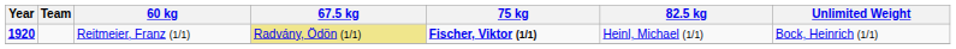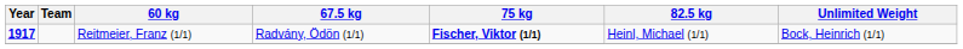 <table class="wikitable sortable"  style="font-size: 100%">
 <tr>
 <th>Year</th>
 <th>Team</th>
 <th width=300><a href='#'>60 kg</a></th>
 <th width=300><a href='#'>67.5 kg</a></th>
 <th width=300><a href='#'>75 kg</a></th>
 <th width=300><a href='#'>82.5 kg</a></th>
 <th width=300><a href='#'>Unlimited Weight</a></th>
 </tr>
 <tr>
-<td><strong><a href='#'>1920</a></strong></td>
+<td><strong><a href='#'>1917</a></strong></td>
 <td></td>
 <td> <a href='#'>Reitmeier, Franz</a> <small>(1/1)</small></td>
-<td style="background: khaki;"> <a href='#'>Radvány, Ödön</a> <small>(1/1)</small></td>
+<td> <a href='#'>Radvány, Ödön</a> <small>(1/1)</small></td>
 <td><strong> <a href='#'>Fischer, Viktor</a> <small>(1/1)</small></strong></td>
 <td> <a href='#'>Heinl, Michael</a> <small>(1/1)</small></td>
 <td> <a href='#'>Bock, Heinrich</a> <small>(1/1)</small></td>
 </tr>
 <tr>
 </tr>
 </table>
